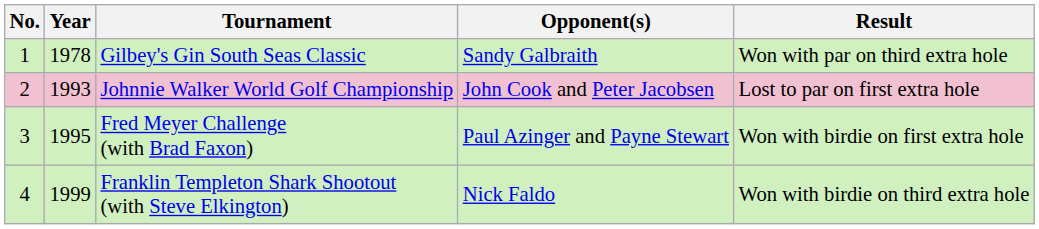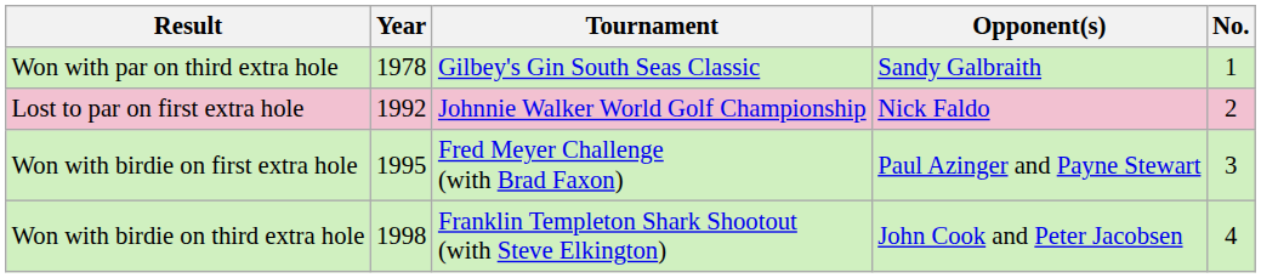 <table class="wikitable" style="font-size:95%;">
 <tr>
-<th>No.</th>
+<th>Result</th>
 <th>Year</th>
 <th>Tournament</th>
 <th>Opponent(s)</th>
-<th>Result</th>
+<th>No.</th>
 </tr>
 <tr style="background:#D0F0C0;">
-<td align=center>1</td>
+<td>Won with par on third extra hole</td>
 <td>1978</td>
 <td><a href='#'>Gilbey's Gin South Seas Classic</a></td>
 <td> <a href='#'>Sandy Galbraith</a></td>
-<td>Won with par on third extra hole</td>
+<td align=center>1</td>
 </tr>
 <tr style="background:#F2C1D1;">
+<td>Lost to par on first extra hole</td>
+<td>1992</td>
+<td><a href='#'>Johnnie Walker World Golf Championship</a></td>
+<td> <a href='#'>Nick Faldo</a></td>
 <td align=center>2</td>
-<td>1993</td>
-<td><a href='#'>Johnnie Walker World Golf Championship</a></td>
-<td> <a href='#'>John Cook</a> and  <a href='#'>Peter Jacobsen</a></td>
-<td>Lost to par on first extra hole</td>
 </tr>
 <tr style="background:#D0F0C0;">
-<td align=center>3</td>
+<td>Won with birdie on first extra hole</td>
 <td>1995</td>
 <td><a href='#'>Fred Meyer Challenge</a><br>(with  <a href='#'>Brad Faxon</a>)</td>
 <td> <a href='#'>Paul Azinger</a> and  <a href='#'>Payne Stewart</a></td>
-<td>Won with birdie on first extra hole</td>
+<td align=center>3</td>
 </tr>
 <tr style="background:#D0F0C0;">
+<td>Won with birdie on third extra hole</td>
+<td>1998</td>
+<td><a href='#'>Franklin Templeton Shark Shootout</a><br>(with  <a href='#'>Steve Elkington</a>)</td>
+<td> <a href='#'>John Cook</a> and  <a href='#'>Peter Jacobsen</a></td>
 <td align=center>4</td>
-<td>1999</td>
-<td><a href='#'>Franklin Templeton Shark Shootout</a><br>(with  <a href='#'>Steve Elkington</a>)</td>
-<td> <a href='#'>Nick Faldo</a></td>
-<td>Won with birdie on third extra hole</td>
 </tr>
 </table>
